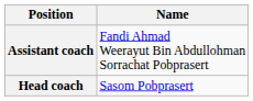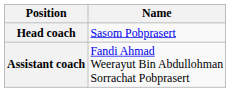 <table class="plainrowheaders wikitable">
 <tr>
 <th>Position</th>
 <th>Name</th>
 </tr>
 <tr>
+<th scope="row">Head coach</th>
+<td> <a href='#'>Sasom Pobprasert</a></td>
+</tr>
+<tr>
 <th scope="row">Assistant coach</th>
 <td> <a href='#'>Fandi Ahmad</a> <br>  Weerayut Bin Abdullohman <br> Sorrachat Pobprasert</td>
 </tr>
-<tr>
-<th scope="row">Head coach</th>
-<td> <a href='#'>Sasom Pobprasert</a></td>
-</tr>
 </table>
